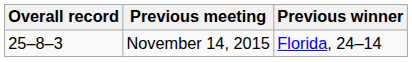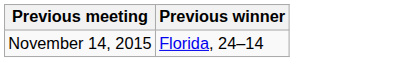 <table class="wikitable">
 <tr>
-<th>Overall record</th>
 <th>Previous meeting</th>
 <th>Previous winner</th>
 </tr>
 <tr>
-<td>25–8–3</td>
 <td>November 14, 2015</td>
 <td><a href='#'>Florida</a>, 24–14</td>
 </tr>
 </table>
